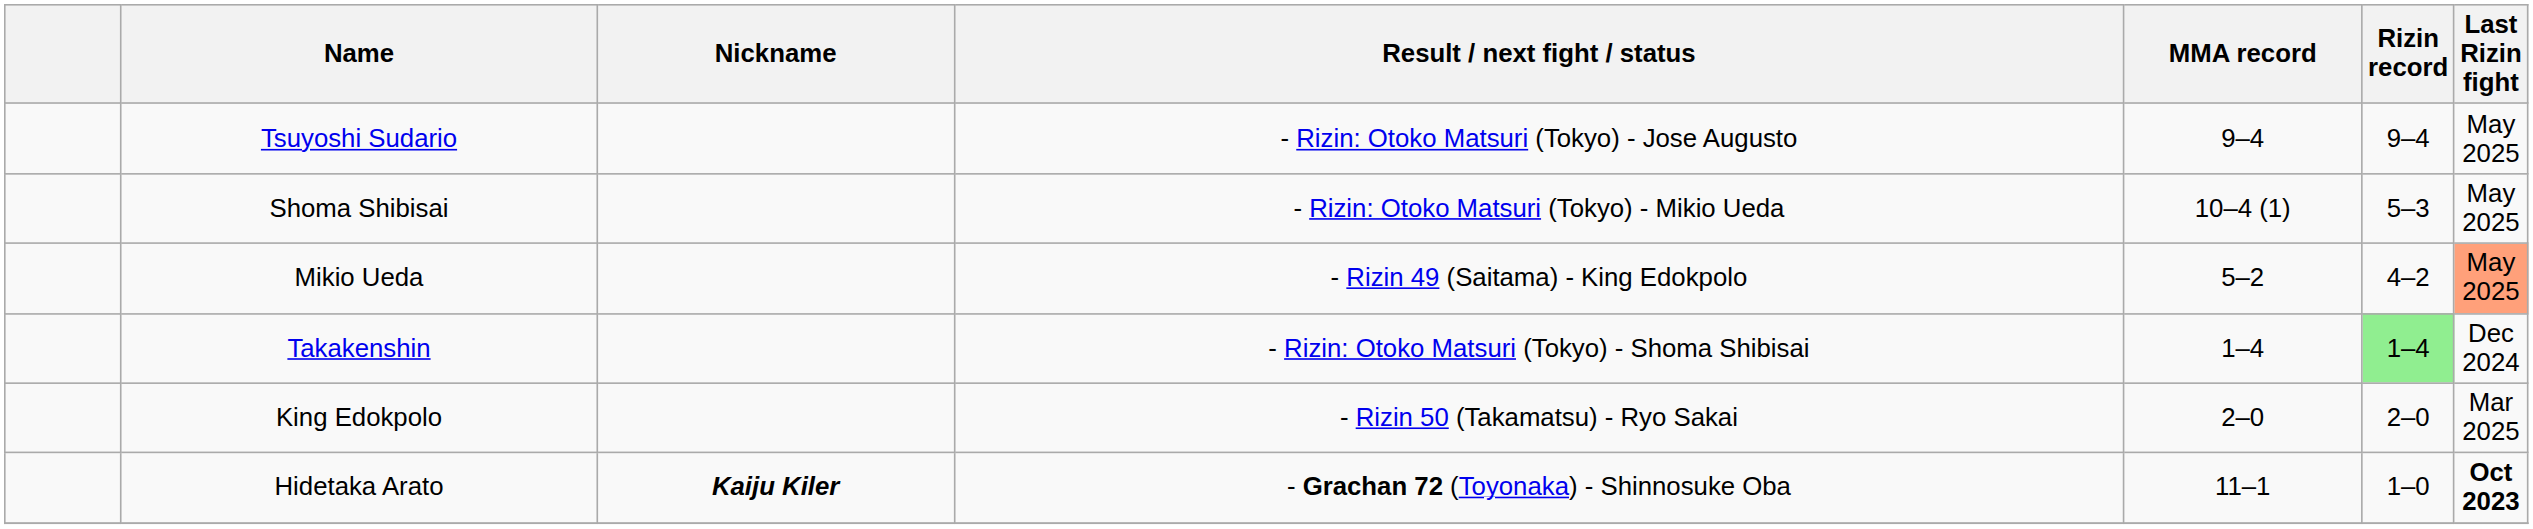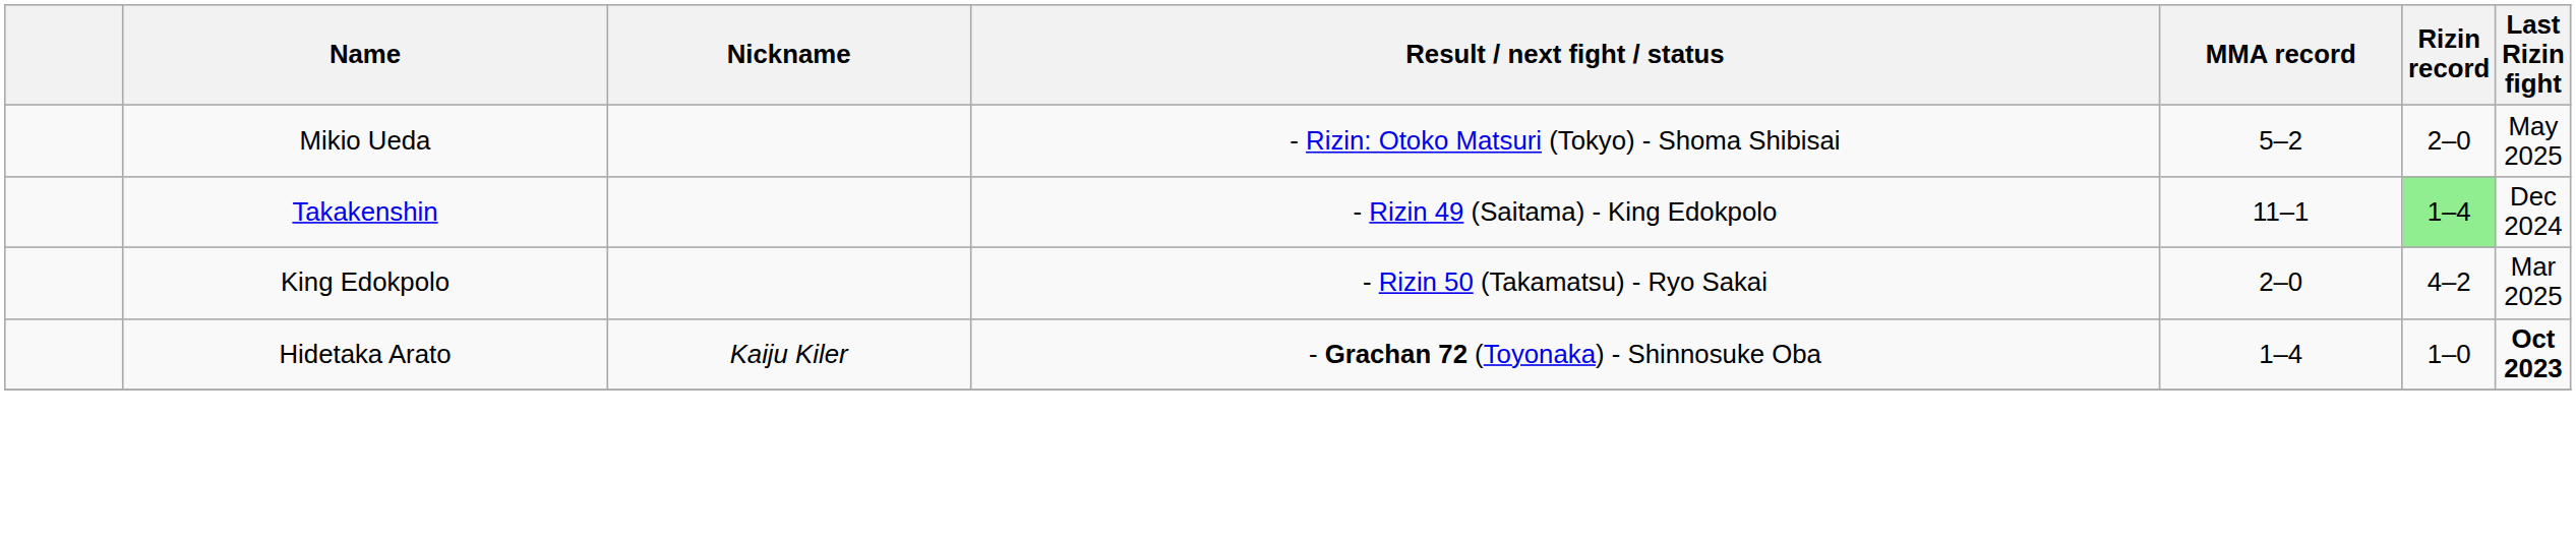 <table class="wikitable sortable" width style="text-align:center;">
 <tr>
 <th width=5%></th>
 <th width=20%>Name</th>
 <th width=15%>Nickname</th>
 <th width=50%>Result / next fight / status</th>
 <th width=20%>MMA record</th>
 <th width=20%>Rizin record</th>
 <th width=10%>Last Rizin fight</th>
 </tr>
 <tr>
 <td></td>
-<td><a href='#'>Tsuyoshi Sudario</a></td>
-<td></td>
-<td> - <a href='#'>Rizin: Otoko Matsuri</a> (Tokyo) - Jose Augusto</td>
-<td>9–4</td>
-<td>9–4</td>
-<td>May 2025</td>
-</tr>
-<tr>
-<td></td>
-<td>Shoma Shibisai</td>
-<td></td>
-<td> - <a href='#'>Rizin: Otoko Matsuri</a> (Tokyo) - Mikio Ueda</td>
-<td>10–4 (1)</td>
-<td>5–3</td>
-<td>May 2025</td>
-</tr>
-<tr>
-<td></td>
 <td>Mikio Ueda</td>
 <td></td>
-<td> - <a href='#'>Rizin 49</a> (Saitama) - King Edokpolo</td>
+<td> - <a href='#'>Rizin: Otoko Matsuri</a> (Tokyo) - Shoma Shibisai</td>
 <td>5–2</td>
-<td>4–2</td>
-<td style="background: lightsalmon;">May 2025</td>
+<td>2–0</td>
+<td>May 2025</td>
 </tr>
 <tr>
 <td></td>
 <td><a href='#'>Takakenshin</a></td>
 <td></td>
-<td> - <a href='#'>Rizin: Otoko Matsuri</a> (Tokyo) - Shoma Shibisai</td>
-<td>1–4</td>
+<td> - <a href='#'>Rizin 49</a> (Saitama) - King Edokpolo</td>
+<td>11–1</td>
 <td style="background: lightgreen;">1–4</td>
 <td>Dec 2024</td>
 </tr>
 <tr>
 <td></td>
 <td>King Edokpolo</td>
 <td></td>
 <td> - <a href='#'>Rizin 50</a> (Takamatsu) - Ryo Sakai</td>
 <td>2–0</td>
-<td>2–0</td>
+<td>4–2</td>
 <td>Mar 2025</td>
 </tr>
 <tr>
 <td></td>
 <td>Hidetaka Arato</td>
-<td><strong><em>Kaiju Kiler</em></strong></td>
+<td><em>Kaiju Kiler</em></td>
 <td> - <strong>Grachan 72</strong> (<a href='#'>Toyonaka</a>) - Shinnosuke Oba</td>
-<td>11–1</td>
+<td>1–4</td>
 <td>1–0</td>
 <td><strong>Oct 2023</strong></td>
 </tr>
 <tr>
 </tr>
 </table>
